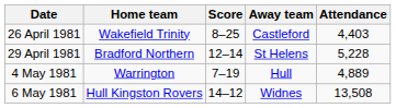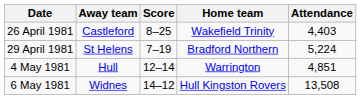 <table class="wikitable" style="text-align: center">
 <tr>
 <th>Date</th>
+<th>Away team</th>
+<th>Score</th>
 <th>Home team</th>
-<th>Score</th>
-<th>Away team</th>
 <th>Attendance</th>
 </tr>
 <tr>
 <td>26 April 1981</td>
+<td><a href='#'>Castleford</a></td>
+<td>8–25</td>
 <td><a href='#'>Wakefield Trinity</a></td>
-<td>8–25</td>
-<td><a href='#'>Castleford</a></td>
 <td>4,403</td>
 </tr>
 <tr>
 <td>29 April 1981</td>
+<td><a href='#'>St Helens</a></td>
+<td>7–19</td>
 <td><a href='#'>Bradford Northern</a></td>
-<td>12–14</td>
-<td><a href='#'>St Helens</a></td>
-<td>5,228</td>
+<td>5,224</td>
 </tr>
 <tr>
 <td>4 May 1981</td>
+<td><a href='#'>Hull</a></td>
+<td>12–14</td>
 <td><a href='#'>Warrington</a></td>
-<td>7–19</td>
-<td><a href='#'>Hull</a></td>
-<td>4,889</td>
+<td>4,851</td>
 </tr>
 <tr>
 <td>6 May 1981</td>
+<td><a href='#'>Widnes</a></td>
+<td>14–12</td>
 <td><a href='#'>Hull Kingston Rovers</a></td>
-<td>14–12</td>
-<td><a href='#'>Widnes</a></td>
 <td>13,508</td>
 </tr>
 </table>
